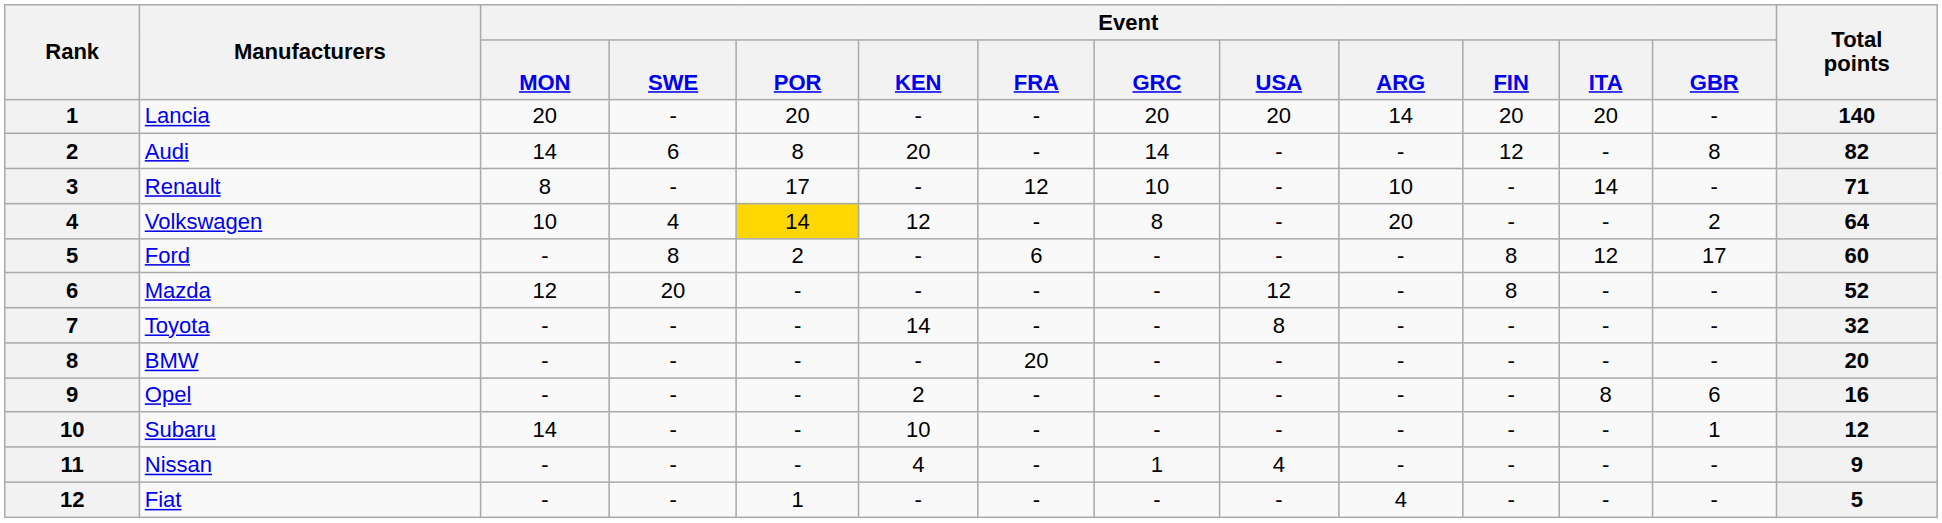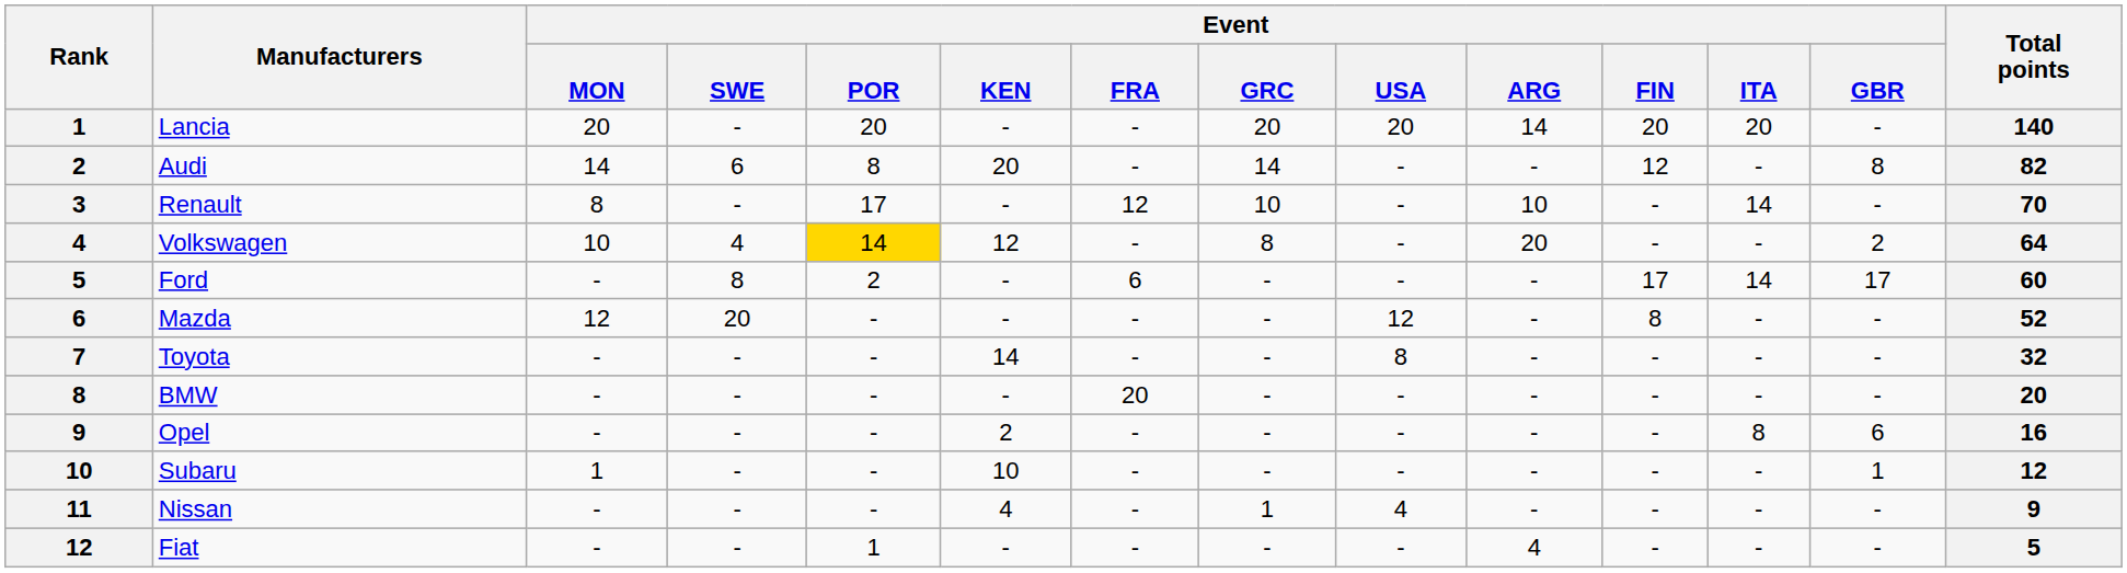 <table class="wikitable" width=100% style="text-align:center;font-size:90%;">
 <tr>
 <th rowspan=2>Rank</th>
 <th rowspan=2>Manufacturers</th>
 <th colspan=11>Event</th>
 <th rowspan=2>Total<br>points</th>
 </tr>
 <tr valign="bottom">
 <th><br><a href='#'>MON</a></th>
 <th><br><a href='#'>SWE</a></th>
 <th><br><a href='#'>POR</a></th>
 <th><br><a href='#'>KEN</a></th>
 <th><br><a href='#'>FRA</a></th>
 <th><br><a href='#'>GRC</a></th>
 <th><br><a href='#'>USA</a></th>
 <th><br><a href='#'>ARG</a></th>
 <th><br><a href='#'>FIN</a></th>
 <th><br><a href='#'>ITA</a></th>
 <th><br><a href='#'>GBR</a></th>
 </tr>
 <tr>
 <th>1</th>
 <td align=left> <a href='#'>Lancia</a></td>
 <td>20</td>
 <td>-</td>
 <td>20</td>
 <td>-</td>
 <td>-</td>
 <td>20</td>
 <td>20</td>
 <td>14</td>
 <td>20</td>
 <td>20</td>
 <td>-</td>
 <th>140</th>
 </tr>
 <tr>
 <th>2</th>
 <td align=left> <a href='#'>Audi</a></td>
 <td>14</td>
 <td>6</td>
 <td>8</td>
 <td>20</td>
 <td>-</td>
 <td>14</td>
 <td>-</td>
 <td>-</td>
 <td>12</td>
 <td>-</td>
 <td>8</td>
 <th>82</th>
 </tr>
 <tr>
 <th>3</th>
 <td align=left> <a href='#'>Renault</a></td>
 <td>8</td>
 <td>-</td>
 <td>17</td>
 <td>-</td>
 <td>12</td>
 <td>10</td>
 <td>-</td>
 <td>10</td>
 <td>-</td>
 <td>14</td>
 <td>-</td>
-<th>71</th>
+<th>70</th>
 </tr>
 <tr>
 <th>4</th>
 <td align=left> <a href='#'>Volkswagen</a></td>
 <td>10</td>
 <td>4</td>
 <td style="background: gold;">14</td>
 <td>12</td>
 <td>-</td>
 <td>8</td>
 <td>-</td>
 <td>20</td>
 <td>-</td>
 <td>-</td>
 <td>2</td>
 <th>64</th>
 </tr>
 <tr>
 <th>5</th>
 <td align=left> <a href='#'>Ford</a></td>
 <td>-</td>
 <td>8</td>
 <td>2</td>
 <td>-</td>
 <td>6</td>
 <td>-</td>
 <td>-</td>
 <td>-</td>
-<td>8</td>
-<td>12</td>
+<td>17</td>
+<td>14</td>
 <td>17</td>
 <th>60</th>
 </tr>
 <tr>
 <th>6</th>
 <td align=left> <a href='#'>Mazda</a></td>
 <td>12</td>
 <td>20</td>
 <td>-</td>
 <td>-</td>
 <td>-</td>
 <td>-</td>
 <td>12</td>
 <td>-</td>
 <td>8</td>
 <td>-</td>
 <td>-</td>
 <th>52</th>
 </tr>
 <tr>
 <th>7</th>
 <td align=left> <a href='#'>Toyota</a></td>
 <td>-</td>
 <td>-</td>
 <td>-</td>
 <td>14</td>
 <td>-</td>
 <td>-</td>
 <td>8</td>
 <td>-</td>
 <td>-</td>
 <td>-</td>
 <td>-</td>
 <th>32</th>
 </tr>
 <tr>
 <th>8</th>
 <td align=left> <a href='#'>BMW</a></td>
 <td>-</td>
 <td>-</td>
 <td>-</td>
 <td>-</td>
 <td>20</td>
 <td>-</td>
 <td>-</td>
 <td>-</td>
 <td>-</td>
 <td>-</td>
 <td>-</td>
 <th>20</th>
 </tr>
 <tr>
 <th>9</th>
 <td align=left> <a href='#'>Opel</a></td>
 <td>-</td>
 <td>-</td>
 <td>-</td>
 <td>2</td>
 <td>-</td>
 <td>-</td>
 <td>-</td>
 <td>-</td>
 <td>-</td>
 <td>8</td>
 <td>6</td>
 <th>16</th>
 </tr>
 <tr>
 <th>10</th>
 <td align=left> <a href='#'>Subaru</a></td>
-<td>14</td>
+<td>1</td>
 <td>-</td>
 <td>-</td>
 <td>10</td>
 <td>-</td>
 <td>-</td>
 <td>-</td>
 <td>-</td>
 <td>-</td>
 <td>-</td>
 <td>1</td>
 <th>12</th>
 </tr>
 <tr>
 <th>11</th>
 <td align=left> <a href='#'>Nissan</a></td>
 <td>-</td>
 <td>-</td>
 <td>-</td>
 <td>4</td>
 <td>-</td>
 <td>1</td>
 <td>4</td>
 <td>-</td>
 <td>-</td>
 <td>-</td>
 <td>-</td>
 <th>9</th>
 </tr>
 <tr>
 <th>12</th>
 <td align=left> <a href='#'>Fiat</a></td>
 <td>-</td>
 <td>-</td>
 <td>1</td>
 <td>-</td>
 <td>-</td>
 <td>-</td>
 <td>-</td>
 <td>4</td>
 <td>-</td>
 <td>-</td>
 <td>-</td>
 <th>5</th>
 </tr>
 </table>
